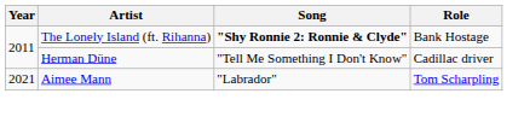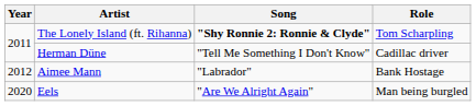 <table class="wikitable unsortable">
 <tr>
 <th>Year</th>
 <th>Artist</th>
 <th>Song</th>
 <th>Role</th>
 </tr>
 <tr>
 <td rowspan="2">2011</td>
 <td><a href='#'>The Lonely Island</a> (ft. <a href='#'>Rihanna</a>)</td>
 <td><strong>"Shy Ronnie 2: Ronnie & Clyde"</strong></td>
-<td>Bank Hostage</td>
+<td><a href='#'>Tom Scharpling</a></td>
 </tr>
 <tr>
 <td><a href='#'>Herman Düne</a></td>
 <td>"Tell Me Something I Don't Know"</td>
 <td>Cadillac driver</td>
 </tr>
 <tr>
-<td>2021</td>
+<td>2012</td>
 <td><a href='#'>Aimee Mann</a></td>
 <td>"Labrador"</td>
-<td><a href='#'>Tom Scharpling</a></td>
+<td>Bank Hostage</td>
+</tr>
+<tr>
+<td>2020</td>
+<td><a href='#'>Eels</a></td>
+<td>"<a href='#'>Are We Alright Again</a>"</td>
+<td>Man being burgled</td>
 </tr>
 </table>
